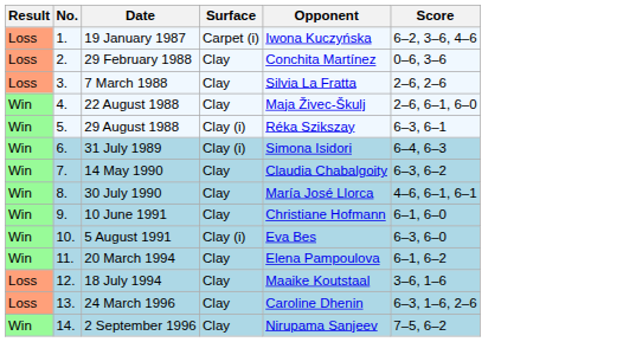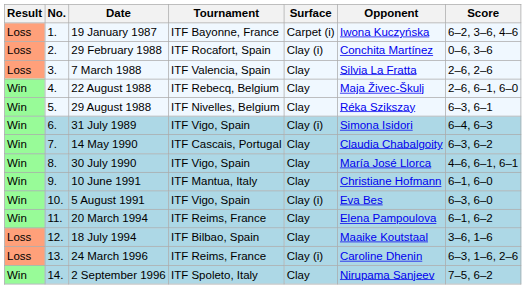 <table class="sortable wikitable" style="font-size:97%">
 <tr>
 <th>Result</th>
 <th>No.</th>
 <th>Date</th>
+<th>Tournament</th>
 <th>Surface</th>
 <th>Opponent</th>
 <th class="unsortable">Score</th>
 </tr>
 <tr style="background:#f0f8ff;">
 <td style="background:#ffa07a;">Loss</td>
 <td>1.</td>
 <td>19 January 1987</td>
+<td>ITF Bayonne, France</td>
 <td>Carpet (i)</td>
 <td> <a href='#'>Iwona Kuczyńska</a></td>
 <td>6–2, 3–6, 4–6</td>
 </tr>
 <tr style="background:#f0f8ff;">
 <td style="background:#ffa07a;">Loss</td>
 <td>2.</td>
 <td>29 February 1988</td>
-<td>Clay</td>
+<td>ITF Rocafort, Spain</td>
+<td>Clay (i)</td>
 <td> <a href='#'>Conchita Martínez</a></td>
 <td>0–6, 3–6</td>
 </tr>
 <tr style="background:#f0f8ff;">
 <td style="background:#ffa07a;">Loss</td>
 <td>3.</td>
 <td>7 March 1988</td>
+<td>ITF Valencia, Spain</td>
 <td>Clay</td>
 <td> <a href='#'>Silvia La Fratta</a></td>
 <td>2–6, 2–6</td>
 </tr>
 <tr style="background:#f0f8ff;">
 <td style="background:#98fb98;">Win</td>
 <td>4.</td>
 <td>22 August 1988</td>
+<td>ITF Rebecq, Belgium</td>
 <td>Clay</td>
 <td> <a href='#'>Maja Živec-Škulj</a></td>
 <td>2–6, 6–1, 6–0</td>
 </tr>
 <tr style="background:#f0f8ff;">
 <td style="background:#98fb98;">Win</td>
 <td>5.</td>
 <td>29 August 1988</td>
-<td>Clay (i)</td>
+<td>ITF Nivelles, Belgium</td>
+<td>Clay</td>
 <td> <a href='#'>Réka Szikszay</a></td>
 <td>6–3, 6–1</td>
 </tr>
 <tr style="background:lightblue;">
 <td style="background:#98fb98;">Win</td>
 <td>6.</td>
 <td>31 July 1989</td>
+<td>ITF Vigo, Spain</td>
 <td>Clay (i)</td>
 <td> <a href='#'>Simona Isidori</a></td>
 <td>6–4, 6–3</td>
 </tr>
 <tr style="background:lightblue;">
 <td style="background:#98fb98;">Win</td>
 <td>7.</td>
 <td>14 May 1990</td>
+<td>ITF Cascais, Portugal</td>
 <td>Clay</td>
 <td> <a href='#'>Claudia Chabalgoity</a></td>
 <td>6–3, 6–2</td>
 </tr>
 <tr style="background:lightblue;">
 <td style="background:#98fb98;">Win</td>
 <td>8.</td>
 <td>30 July 1990</td>
+<td>ITF Vigo, Spain</td>
 <td>Clay</td>
 <td> <a href='#'>María José Llorca</a></td>
 <td>4–6, 6–1, 6–1</td>
 </tr>
 <tr style="background:lightblue;">
 <td style="background:#98fb98;">Win</td>
 <td>9.</td>
 <td>10 June 1991</td>
+<td>ITF Mantua, Italy</td>
 <td>Clay</td>
 <td> <a href='#'>Christiane Hofmann</a></td>
 <td>6–1, 6–0</td>
 </tr>
 <tr style="background:lightblue;">
 <td style="background:#98fb98;">Win</td>
 <td>10.</td>
 <td>5 August 1991</td>
+<td>ITF Vigo, Spain</td>
 <td>Clay (i)</td>
 <td> <a href='#'>Eva Bes</a></td>
 <td>6–3, 6–0</td>
 </tr>
 <tr style="background:lightblue;">
 <td style="background:#98fb98;">Win</td>
 <td>11.</td>
 <td>20 March 1994</td>
+<td>ITF Reims, France</td>
 <td>Clay</td>
 <td> <a href='#'>Elena Pampoulova</a></td>
 <td>6–1, 6–2</td>
 </tr>
 <tr style="background:lightblue;">
 <td style="background:#ffa07a;">Loss</td>
 <td>12.</td>
 <td>18 July 1994</td>
+<td>ITF Bilbao, Spain</td>
 <td>Clay</td>
 <td> <a href='#'>Maaike Koutstaal</a></td>
 <td>3–6, 1–6</td>
 </tr>
 <tr style="background:lightblue;">
 <td style="background:#ffa07a;">Loss</td>
 <td>13.</td>
 <td>24 March 1996</td>
-<td>Clay</td>
+<td>ITF Reims, France</td>
+<td>Clay (i)</td>
 <td> <a href='#'>Caroline Dhenin</a></td>
 <td>6–3, 1–6, 2–6</td>
 </tr>
 <tr style="background:lightblue;">
 <td style="background:#98fb98;">Win</td>
 <td>14.</td>
 <td>2 September 1996</td>
+<td>ITF Spoleto, Italy</td>
 <td>Clay</td>
 <td> <a href='#'>Nirupama Sanjeev</a></td>
 <td>7–5, 6–2</td>
 </tr>
 </table>
